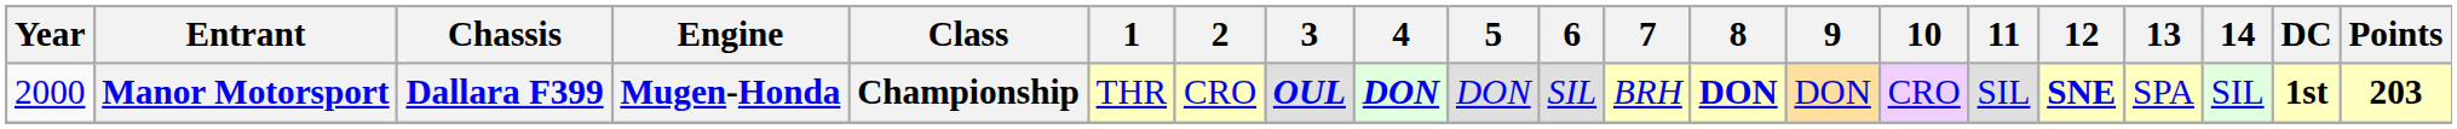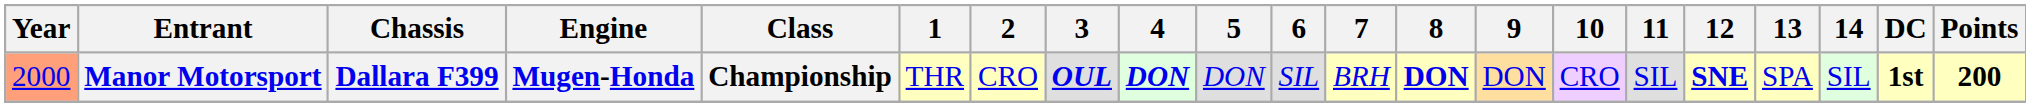 <table class="wikitable" style="text-align:center; font-size:85%">
 <tr>
 <th>Year</th>
 <th>Entrant</th>
 <th>Chassis</th>
 <th>Engine</th>
 <th>Class</th>
 <th>1</th>
 <th>2</th>
 <th>3</th>
 <th>4</th>
 <th>5</th>
 <th>6</th>
 <th>7</th>
 <th>8</th>
 <th>9</th>
 <th>10</th>
 <th>11</th>
 <th>12</th>
 <th>13</th>
 <th>14</th>
 <th>DC</th>
 <th>Points</th>
 </tr>
 <tr>
-<td><a href='#'>2000</a></td>
+<td style="background: lightsalmon;"><a href='#'>2000</a></td>
 <th nowrap><a href='#'>Manor Motorsport</a></th>
 <th nowrap><a href='#'>Dallara F399</a></th>
 <th nowrap><a href='#'>Mugen</a>-<a href='#'>Honda</a></th>
 <th>Championship</th>
 <td style="background:#FFFFBF;"><a href='#'>THR</a><br></td>
 <td style="background:#FFFFBF;"><a href='#'>CRO</a><br></td>
 <td style="background:#DFDFDF;"><strong><em><a href='#'>OUL</a></em></strong><br></td>
 <td style="background:#DFFFDF;"><strong><em><a href='#'>DON</a></em><br></strong></td>
 <td style="background:#DFDFDF;"><em><a href='#'>DON</a></em><br></td>
 <td style="background:#DFDFDF;"><em><a href='#'>SIL</a></em><br></td>
 <td style="background:#FFFFBF;"><em><a href='#'>BRH</a></em><br></td>
 <td style="background:#FFFFBF;"><strong><a href='#'>DON</a></strong><br></td>
 <td style="background:#FFDF9F;"><a href='#'>DON</a><br></td>
 <td style="background:#EFCFFF;"><a href='#'>CRO</a><br></td>
 <td style="background:#DFDFDF;"><a href='#'>SIL</a><br></td>
 <td style="background:#FFFFBF;"><strong><a href='#'>SNE</a></strong><br></td>
 <td style="background:#FFFFBF;"><a href='#'>SPA</a><br></td>
 <td style="background:#DFFFDF;"><a href='#'>SIL</a><br></td>
 <th style="background:#FFFFBF;">1st</th>
-<th style="background:#FFFFBF;">203</th>
+<th style="background:#FFFFBF;">200</th>
 </tr>
 <tr>
 </tr>
 </table>
